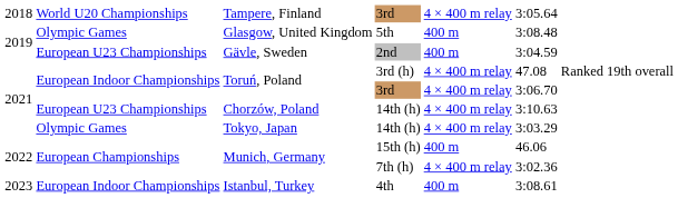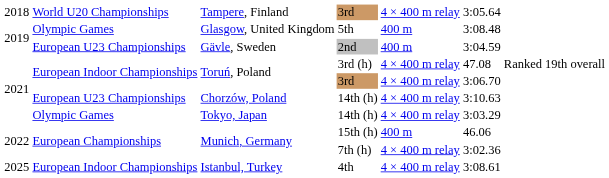 <table>
 <tr>
 <td>2018</td>
 <td><a href='#'>World U20 Championships</a></td>
 <td><a href='#'>Tampere</a>, Finland</td>
 <td bgcolor=cc9966>3rd</td>
 <td><a href='#'>4 × 400 m relay</a></td>
 <td>3:05.64</td>
 <td></td>
 </tr>
 <tr>
 <td rowspan=2>2019</td>
 <td><a href='#'>Olympic Games</a></td>
 <td><a href='#'>Glasgow</a>, United Kingdom</td>
 <td>5th</td>
 <td><a href='#'>400 m</a></td>
 <td>3:08.48</td>
 <td></td>
 </tr>
 <tr>
 <td><a href='#'>European U23 Championships</a></td>
 <td><a href='#'>Gävle</a>, Sweden</td>
 <td bgcolor=silver>2nd</td>
 <td><a href='#'>400 m</a></td>
 <td>3:04.59</td>
 <td></td>
 </tr>
 <tr>
 <td rowspan=4>2021</td>
 <td rowspan=2><a href='#'>European Indoor Championships</a></td>
 <td rowspan=2><a href='#'>Toruń</a>, Poland</td>
 <td>3rd (h)</td>
 <td><a href='#'>4 × 400 m relay</a></td>
 <td>47.08</td>
 <td>Ranked 19th overall</td>
 </tr>
 <tr>
 <td bgcolor=cc9966>3rd</td>
 <td><a href='#'>4 × 400 m relay</a></td>
 <td>3:06.70</td>
 <td></td>
 </tr>
 <tr>
 <td><a href='#'>European U23 Championships</a></td>
 <td><a href='#'>Chorzów, Poland</a></td>
 <td>14th (h)</td>
 <td><a href='#'>4 × 400 m relay</a></td>
 <td>3:10.63</td>
 <td></td>
 </tr>
 <tr>
 <td><a href='#'>Olympic Games</a></td>
 <td><a href='#'>Tokyo, Japan</a></td>
 <td>14th (h)</td>
 <td><a href='#'>4 × 400 m relay</a></td>
 <td>3:03.29</td>
 <td></td>
 </tr>
 <tr>
 <td rowspan=2>2022</td>
 <td rowspan=2><a href='#'>European Championships</a></td>
 <td rowspan=2><a href='#'>Munich, Germany</a></td>
 <td>15th (h)</td>
 <td><a href='#'>400 m</a></td>
 <td>46.06</td>
 </tr>
 <tr>
 <td>7th (h)</td>
 <td><a href='#'>4 × 400 m relay</a></td>
 <td>3:02.36</td>
 <td></td>
 </tr>
 <tr>
-<td>2023</td>
+<td>2025</td>
 <td><a href='#'>European Indoor Championships</a></td>
 <td><a href='#'>Istanbul, Turkey</a></td>
 <td>4th</td>
-<td><a href='#'>400 m</a></td>
+<td><a href='#'>4 × 400 m relay</a></td>
 <td>3:08.61</td>
 <td></td>
 </tr>
 </table>
